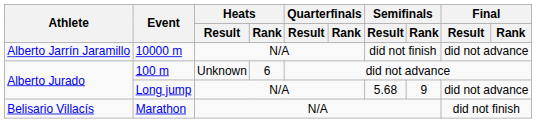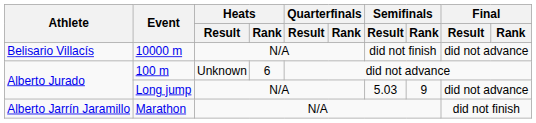 <table class=wikitable style="font-size:90%">
 <tr>
 <th rowspan=2>Athlete</th>
 <th rowspan=2>Event</th>
 <th colspan=2>Heats</th>
 <th colspan=2>Quarterfinals</th>
 <th colspan=2>Semifinals</th>
 <th colspan=2>Final</th>
 </tr>
 <tr>
 <th>Result</th>
 <th>Rank</th>
 <th>Result</th>
 <th>Rank</th>
 <th>Result</th>
 <th>Rank</th>
 <th>Result</th>
 <th>Rank</th>
 </tr>
 <tr>
-<td><a href='#'>Alberto Jarrín Jaramillo</a></td>
+<td><a href='#'>Belisario Villacís</a></td>
 <td><a href='#'>10000 m</a></td>
 <td align=center colspan=4>N/A</td>
 <td align=center colspan=2>did not finish</td>
 <td align=center colspan=2>did not advance</td>
 </tr>
 <tr>
 <td rowspan=2><a href='#'>Alberto Jurado</a></td>
 <td><a href='#'>100 m</a></td>
 <td align=center>Unknown</td>
 <td align=center>6</td>
 <td align=center colspan=6>did not advance</td>
 </tr>
 <tr>
 <td><a href='#'>Long jump</a></td>
 <td align=center colspan=4>N/A</td>
-<td align=center>5.68</td>
+<td align=center>5.03</td>
 <td align=center>9</td>
 <td align=center colspan=2>did not advance</td>
 </tr>
 <tr>
-<td><a href='#'>Belisario Villacís</a></td>
+<td><a href='#'>Alberto Jarrín Jaramillo</a></td>
 <td><a href='#'>Marathon</a></td>
 <td align=center colspan=6>N/A</td>
 <td align=center colspan=2>did not finish</td>
 </tr>
 </table>
